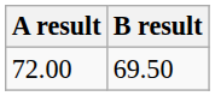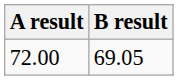 <table class="wikitable" border="1" align="upright">
 <tr>
 <th>A result</th>
 <th>B result</th>
 </tr>
 <tr>
 <td>72.00</td>
-<td>69.50</td>
+<td>69.05</td>
 </tr>
 </table>
